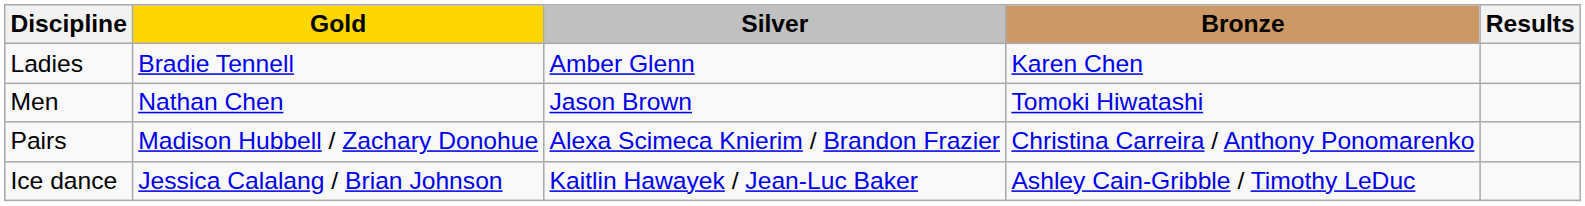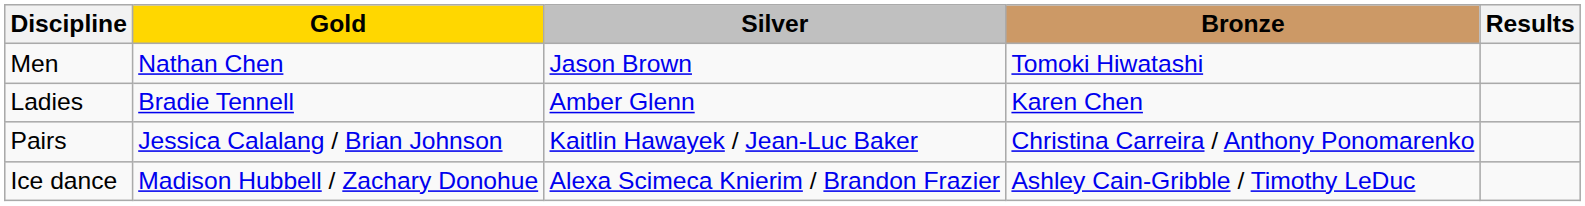 <table class="wikitable">
 <tr>
 <th>Discipline</th>
 <td align=center bgcolor=gold><strong>Gold</strong></td>
 <td align=center bgcolor=silver><strong>Silver</strong></td>
 <td align=center bgcolor=cc9966><strong>Bronze</strong></td>
 <th>Results</th>
 </tr>
 <tr>
+<td>Men</td>
+<td><a href='#'>Nathan Chen</a></td>
+<td><a href='#'>Jason Brown</a></td>
+<td><a href='#'>Tomoki Hiwatashi</a></td>
+<td></td>
+</tr>
+<tr>
 <td>Ladies</td>
 <td><a href='#'>Bradie Tennell</a></td>
 <td><a href='#'>Amber Glenn</a></td>
 <td><a href='#'>Karen Chen</a></td>
 <td></td>
 </tr>
 <tr>
-<td>Men</td>
-<td><a href='#'>Nathan Chen</a></td>
-<td><a href='#'>Jason Brown</a></td>
-<td><a href='#'>Tomoki Hiwatashi</a></td>
-<td></td>
-</tr>
-<tr>
 <td>Pairs</td>
-<td><a href='#'>Madison Hubbell</a> / <a href='#'>Zachary Donohue</a></td>
-<td><a href='#'>Alexa Scimeca Knierim</a> / <a href='#'>Brandon Frazier</a></td>
+<td><a href='#'>Jessica Calalang</a> / <a href='#'>Brian Johnson</a></td>
+<td><a href='#'>Kaitlin Hawayek</a> / <a href='#'>Jean-Luc Baker</a></td>
 <td><a href='#'>Christina Carreira</a> / <a href='#'>Anthony Ponomarenko</a></td>
 <td></td>
 </tr>
 <tr>
 <td>Ice dance</td>
-<td><a href='#'>Jessica Calalang</a> / <a href='#'>Brian Johnson</a></td>
-<td><a href='#'>Kaitlin Hawayek</a> / <a href='#'>Jean-Luc Baker</a></td>
+<td><a href='#'>Madison Hubbell</a> / <a href='#'>Zachary Donohue</a></td>
+<td><a href='#'>Alexa Scimeca Knierim</a> / <a href='#'>Brandon Frazier</a></td>
 <td><a href='#'>Ashley Cain-Gribble</a> / <a href='#'>Timothy LeDuc</a></td>
 <td></td>
 </tr>
 </table>
